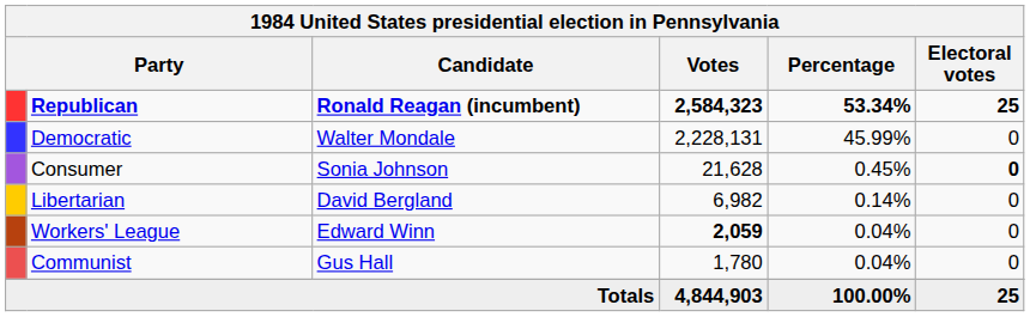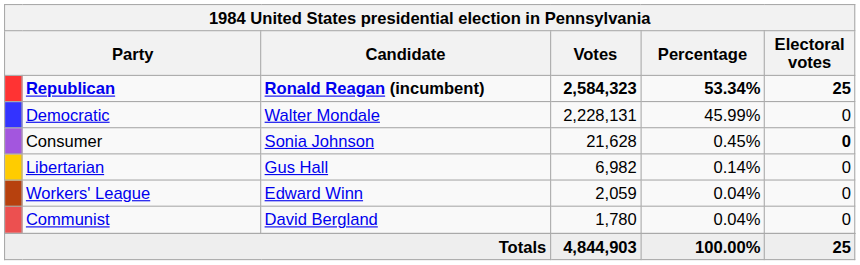 <table class="wikitable" style="font-size: 95%;">
 <tr>
 <th colspan="6">1984 United States presidential election in Pennsylvania</th>
 </tr>
 <tr>
 <th colspan="2" style="width: 15em">Party</th>
 <th style="width: 17em">Candidate</th>
 <th style="width: 5em">Votes</th>
 <th style="width: 7em">Percentage</th>
 <th style="width: 5em">Electoral votes</th>
 </tr>
 <tr>
 <th style="background-color:#FF3333; width: 3px"></th>
 <td style="width: 130px"><strong><a href='#'>Republican</a></strong></td>
 <td><strong><a href='#'>Ronald Reagan</a> (incumbent)</strong></td>
 <td align="right"><strong>2,584,323	</strong></td>
 <td align="right"><strong>53.34%</strong></td>
 <td align="right"><strong>25</strong></td>
 </tr>
 <tr>
 <th style="background-color:#3333FF; width: 3px"></th>
 <td style="width: 130px"><a href='#'>Democratic</a></td>
 <td><a href='#'>Walter Mondale</a></td>
 <td align="right">2,228,131</td>
 <td align="right">45.99%</td>
 <td align="right">0</td>
 </tr>
 <tr>
 <th style="background-color:#A356DE; width: 3px"></th>
 <td style="width: 130px">Consumer</td>
 <td><a href='#'>Sonia Johnson</a></td>
 <td align="right">21,628</td>
 <td align="right">0.45%</td>
 <td align="right"><strong>0</strong></td>
 </tr>
 <tr>
 <th style="background-color:#FFCC00; width: 3px"></th>
 <td style="width: 130px"><a href='#'>Libertarian</a></td>
-<td><a href='#'>David Bergland</a></td>
+<td><a href='#'>Gus Hall</a></td>
 <td align="right">6,982</td>
 <td align="right">0.14%</td>
 <td align="right">0</td>
 </tr>
 <tr>
 <th style="background-color:#B7410E; width: 3px"></th>
 <td style="width: 130px"><a href='#'>Workers' League</a></td>
 <td><a href='#'>Edward Winn</a></td>
-<td align="right"><strong>2,059</strong></td>
+<td align="right">2,059</td>
 <td align="right">0.04%</td>
 <td align="right">0</td>
 </tr>
 <tr>
 <th style="background-color:#EC5050; width: 3px"></th>
 <td style="width: 130px"><a href='#'>Communist</a></td>
-<td><a href='#'>Gus Hall</a></td>
+<td><a href='#'>David Bergland</a></td>
 <td align="right">1,780</td>
 <td align="right">0.04%</td>
 <td align="right">0</td>
 </tr>
 <tr>
 </tr>
 <tr bgcolor="#EEEEEE">
 <td colspan="3" align="right"><strong>Totals</strong></td>
 <td align="right"><strong>4,844,903</strong></td>
 <td align="right"><strong>100.00%</strong></td>
 <td align="right"><strong>25</strong></td>
 </tr>
 </table>
